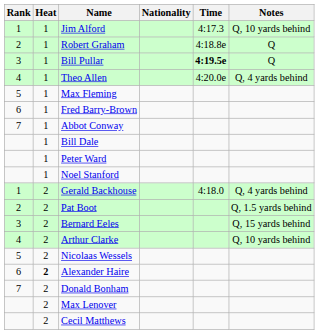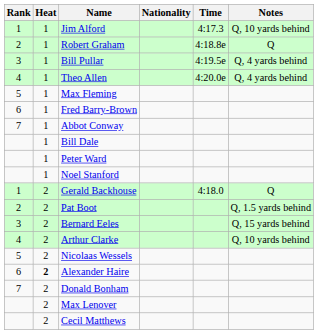 <table class="wikitable sortable" style="text-align:center">
 <tr>
 <th>Rank</th>
 <th>Heat</th>
 <th>Name</th>
 <th>Nationality</th>
 <th>Time</th>
 <th>Notes</th>
 </tr>
 <tr bgcolor=ccffcc>
 <td>1</td>
 <td>1</td>
 <td align=left><a href='#'>Jim Alford</a></td>
 <td align=left></td>
 <td>4:17.3</td>
 <td>Q, 10 yards behind</td>
 </tr>
 <tr bgcolor=ccffcc>
 <td>2</td>
 <td>1</td>
 <td align=left><a href='#'>Robert Graham</a></td>
 <td align=left></td>
 <td>4:18.8e</td>
 <td>Q</td>
 </tr>
 <tr bgcolor=ccffcc>
 <td>3</td>
 <td>1</td>
 <td align=left><a href='#'>Bill Pullar</a></td>
 <td align=left></td>
-<td><strong>4:19.5e</strong></td>
-<td>Q</td>
+<td>4:19.5e</td>
+<td>Q, 4 yards behind</td>
 </tr>
 <tr bgcolor=ccffcc>
 <td>4</td>
 <td>1</td>
 <td align=left><a href='#'>Theo Allen</a></td>
 <td align=left></td>
 <td>4:20.0e</td>
 <td>Q, 4 yards behind</td>
 </tr>
 <tr>
 <td>5</td>
 <td>1</td>
 <td align=left><a href='#'>Max Fleming</a></td>
 <td align=left></td>
 <td></td>
 <td></td>
 </tr>
 <tr>
 <td>6</td>
 <td>1</td>
 <td align=left><a href='#'>Fred Barry-Brown</a></td>
 <td align=left></td>
 <td></td>
 <td></td>
 </tr>
 <tr>
 <td>7</td>
 <td>1</td>
 <td align=left><a href='#'>Abbot Conway</a></td>
 <td align=left></td>
 <td></td>
 <td></td>
 </tr>
 <tr>
 <td></td>
 <td>1</td>
 <td align=left><a href='#'>Bill Dale</a></td>
 <td align=left></td>
 <td></td>
 <td></td>
 </tr>
 <tr>
 <td></td>
 <td>1</td>
 <td align=left><a href='#'>Peter Ward</a></td>
 <td align=left></td>
 <td></td>
 <td></td>
 </tr>
 <tr>
 <td></td>
 <td>1</td>
 <td align=left><a href='#'>Noel Stanford</a></td>
 <td align=left></td>
 <td></td>
 <td></td>
 </tr>
 <tr bgcolor=ccffcc>
 <td>1</td>
 <td>2</td>
 <td align=left><a href='#'>Gerald Backhouse</a></td>
 <td align=left></td>
 <td>4:18.0</td>
-<td>Q, 4 yards behind</td>
+<td>Q</td>
 </tr>
 <tr bgcolor=ccffcc>
 <td>2</td>
 <td>2</td>
 <td align=left><a href='#'>Pat Boot</a></td>
 <td align=left></td>
 <td></td>
 <td>Q, 1.5 yards behind</td>
 </tr>
 <tr bgcolor=ccffcc>
 <td>3</td>
 <td>2</td>
 <td align=left><a href='#'>Bernard Eeles</a></td>
 <td align=left></td>
 <td></td>
 <td>Q, 15 yards behind</td>
 </tr>
 <tr bgcolor=ccffcc>
 <td>4</td>
 <td>2</td>
 <td align=left><a href='#'>Arthur Clarke</a></td>
 <td align=left></td>
 <td></td>
 <td>Q, 10 yards behind</td>
 </tr>
 <tr>
 <td>5</td>
 <td>2</td>
 <td align=left><a href='#'>Nicolaas Wessels</a></td>
 <td align=left></td>
 <td></td>
 <td></td>
 </tr>
 <tr>
 <td>6</td>
 <td><strong>2</strong></td>
 <td align=left><a href='#'>Alexander Haire</a></td>
 <td align=left></td>
 <td></td>
 <td></td>
 </tr>
 <tr>
 <td>7</td>
 <td>2</td>
 <td align=left><a href='#'>Donald Bonham</a></td>
 <td align=left></td>
 <td></td>
 <td></td>
 </tr>
 <tr>
 <td></td>
 <td>2</td>
 <td align=left><a href='#'>Max Lenover</a></td>
 <td align=left></td>
 <td></td>
 <td></td>
 </tr>
 <tr>
 <td></td>
 <td>2</td>
 <td align=left><a href='#'>Cecil Matthews</a></td>
 <td align=left></td>
 <td></td>
 <td></td>
 </tr>
 </table>
